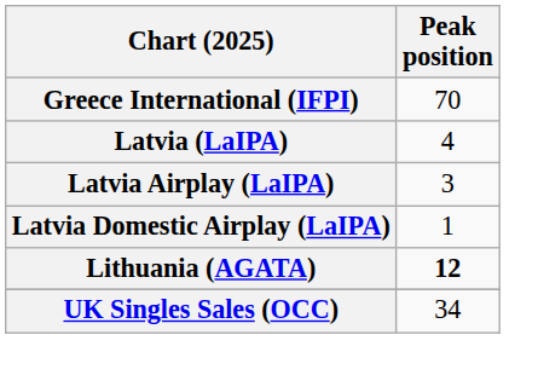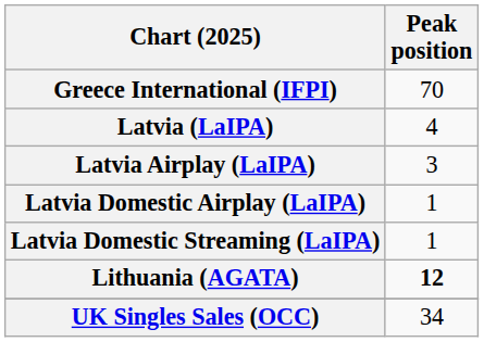 <table class="wikitable sortable plainrowheaders" style="text-align:center">
 <tr>
 <th scope="col">Chart (2025)</th>
 <th scope="col">Peak<br>position</th>
 </tr>
 <tr>
 <th scope="row">Greece International (<a href='#'>IFPI</a>)</th>
 <td>70</td>
 </tr>
 <tr>
 <th scope="row">Latvia (<a href='#'>LaIPA</a>)</th>
 <td>4</td>
 </tr>
 <tr>
 <th scope="row">Latvia Airplay (<a href='#'>LaIPA</a>)</th>
 <td>3</td>
 </tr>
 <tr>
 <th scope="row">Latvia Domestic Airplay (<a href='#'>LaIPA</a>)</th>
 <td>1</td>
 </tr>
 <tr>
+<th scope="row">Latvia Domestic Streaming (<a href='#'>LaIPA</a>)</th>
+<td>1</td>
+</tr>
+<tr>
 <th scope="row">Lithuania (<a href='#'>AGATA</a>)</th>
 <td><strong>12</strong></td>
 </tr>
 <tr>
 </tr>
 <tr>
 </tr>
 <tr>
 <th scope="row"><a href='#'>UK Singles Sales</a> (<a href='#'>OCC</a>)</th>
 <td>34</td>
 </tr>
 </table>
